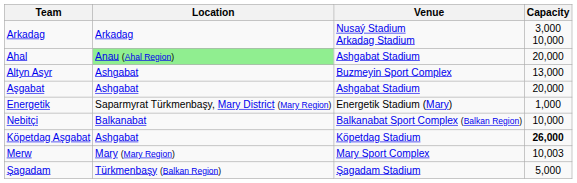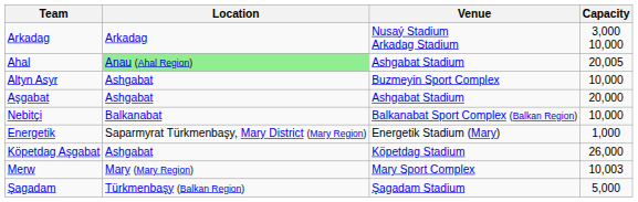 <table class="wikitable sortable" border="1">
 <tr>
 <th>Team</th>
 <th>Location</th>
 <th>Venue</th>
 <th>Capacity</th>
 </tr>
 <tr>
 <td><a href='#'>Arkadag</a></td>
 <td><a href='#'>Arkadag</a></td>
 <td><a href='#'>Nusaý Stadium</a> <br> <a href='#'>Arkadag Stadium</a></td>
 <td style="text-align:center;">3,000 <br> 10,000</td>
 </tr>
 <tr>
 <td><a href='#'>Ahal</a></td>
 <td style="background: lightgreen;"><a href='#'>Anau</a> <small>(<a href='#'>Ahal Region</a>)</small></td>
 <td><a href='#'>Ashgabat Stadium</a></td>
-<td style="text-align:center;">20,000</td>
+<td style="text-align:center;">20,005</td>
 </tr>
 <tr>
 <td><a href='#'>Altyn Asyr</a></td>
 <td><a href='#'>Ashgabat</a></td>
 <td><a href='#'>Buzmeyin Sport Complex</a></td>
-<td style="text-align:center;">13,000</td>
+<td style="text-align:center;">10,000</td>
 </tr>
 <tr>
 <td><a href='#'>Aşgabat</a></td>
 <td><a href='#'>Ashgabat</a></td>
 <td><a href='#'>Ashgabat Stadium</a></td>
 <td style="text-align:center;">20,000</td>
 </tr>
 <tr>
+<td><a href='#'>Nebitçi</a></td>
+<td><a href='#'>Balkanabat</a></td>
+<td><a href='#'>Balkanabat Sport Complex</a> <small>(<a href='#'>Balkan Region</a>)</small></td>
+<td style="text-align:center;">10,000</td>
+</tr>
+<tr>
 <td><a href='#'>Energetik</a></td>
 <td>Saparmyrat Türkmenbaşy, <a href='#'>Mary District</a> <small>(<a href='#'>Mary Region</a>)</small></td>
 <td>Energetik Stadium (<a href='#'>Mary</a>)</td>
 <td style="text-align:center;">1,000</td>
 </tr>
 <tr>
-<td><a href='#'>Nebitçi</a></td>
-<td><a href='#'>Balkanabat</a></td>
-<td><a href='#'>Balkanabat Sport Complex</a> <small>(<a href='#'>Balkan Region</a>)</small></td>
-<td style="text-align:center;">10,000</td>
-</tr>
-<tr>
 <td><a href='#'>Köpetdag Aşgabat</a></td>
 <td><a href='#'>Ashgabat</a></td>
 <td><a href='#'>Köpetdag Stadium</a></td>
-<td style="text-align:center;"><strong>26,000</strong></td>
+<td style="text-align:center;">26,000</td>
 </tr>
 <tr>
 <td><a href='#'>Merw</a></td>
 <td><a href='#'>Mary</a> <small>(<a href='#'>Mary Region</a>)</small></td>
 <td><a href='#'>Mary Sport Complex</a></td>
 <td style="text-align:center;">10,003</td>
 </tr>
 <tr>
 <td><a href='#'>Şagadam</a></td>
 <td><a href='#'>Türkmenbaşy</a> <small>(<a href='#'>Balkan Region</a>)</small></td>
 <td><a href='#'>Şagadam Stadium</a></td>
 <td style="text-align:center;">5,000</td>
 </tr>
 </table>
